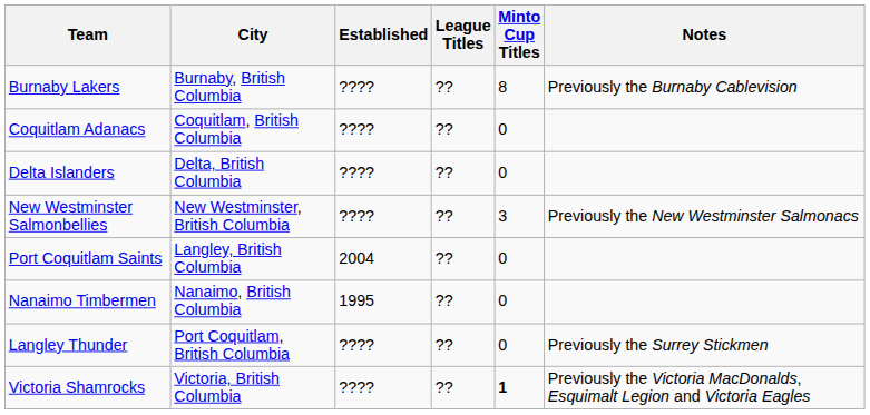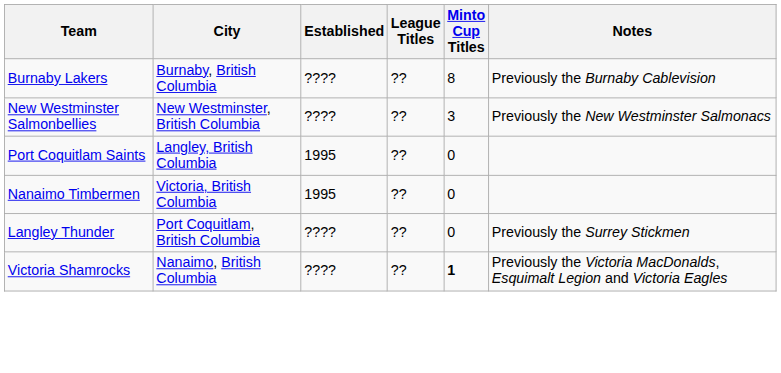 <table class="wikitable sortable">
 <tr>
 <th bgcolor="#DDDDFF" width="20%">Team</th>
 <th bgcolor="#DDDDFF" width="20%">City</th>
 <th bgcolor="#DDDDFF" width="10%">Established</th>
 <th bgcolor="#DDDDFF" width="5%">League Titles</th>
 <th bgcolor="#DDDDFF" width="5%"><a href='#'>Minto Cup</a> Titles</th>
 <th bgcolor="#DDDDFF" width="40%" class="unsortable">Notes</th>
 </tr>
 <tr>
 <td><a href='#'>Burnaby Lakers</a></td>
 <td><a href='#'>Burnaby</a>, <a href='#'>British Columbia</a></td>
 <td>????</td>
 <td>??</td>
 <td>8</td>
 <td>Previously the <em>Burnaby Cablevision</em></td>
 </tr>
 <tr>
-<td><a href='#'>Coquitlam Adanacs</a></td>
-<td><a href='#'>Coquitlam</a>, <a href='#'>British Columbia</a></td>
-<td>????</td>
-<td>??</td>
-<td>0</td>
-<td></td>
-</tr>
-<tr>
-<td><a href='#'>Delta Islanders</a></td>
-<td><a href='#'>Delta, British Columbia</a></td>
-<td>????</td>
-<td>??</td>
-<td>0</td>
-<td></td>
-</tr>
-<tr>
 <td><a href='#'>New Westminster Salmonbellies</a></td>
 <td><a href='#'>New Westminster</a>, <a href='#'>British Columbia</a></td>
 <td>????</td>
 <td>??</td>
 <td>3</td>
 <td>Previously the <em>New Westminster Salmonacs</em></td>
 </tr>
 <tr>
 <td><a href='#'>Port Coquitlam Saints</a></td>
 <td><a href='#'>Langley, British Columbia</a></td>
-<td>2004</td>
+<td>1995</td>
 <td>??</td>
 <td>0</td>
 <td></td>
 </tr>
 <tr>
 <td><a href='#'>Nanaimo Timbermen</a></td>
-<td><a href='#'>Nanaimo</a>, <a href='#'>British Columbia</a></td>
+<td><a href='#'>Victoria, British Columbia</a></td>
 <td>1995</td>
 <td>??</td>
 <td>0</td>
 <td></td>
 </tr>
 <tr>
 <td><a href='#'>Langley Thunder</a></td>
 <td><a href='#'>Port Coquitlam</a>, <a href='#'>British Columbia</a></td>
 <td>????</td>
 <td>??</td>
 <td>0</td>
 <td>Previously the <em>Surrey Stickmen</em></td>
 </tr>
 <tr>
 <td><a href='#'>Victoria Shamrocks</a></td>
-<td><a href='#'>Victoria, British Columbia</a></td>
+<td><a href='#'>Nanaimo</a>, <a href='#'>British Columbia</a></td>
 <td>????</td>
 <td>??</td>
 <td><strong>1</strong></td>
 <td>Previously the <em>Victoria MacDonalds</em>, <em>Esquimalt Legion</em> and <em>Victoria Eagles</em></td>
 </tr>
 </table>
